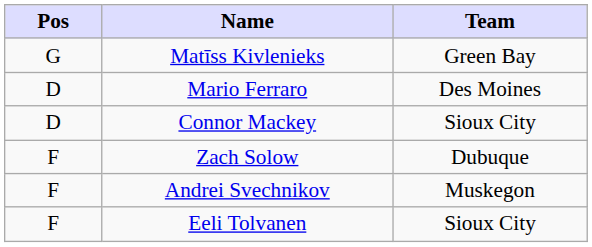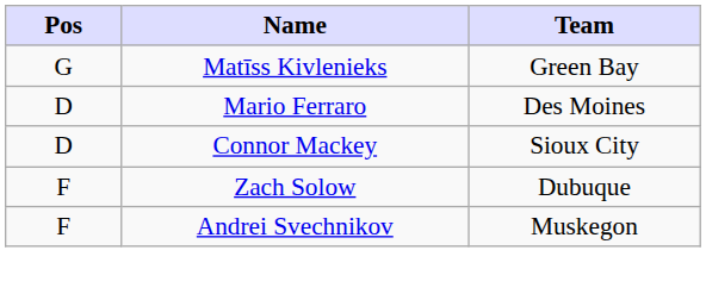 <table class="wikitable" style="text-align:center">
 <tr>
 <th style="background:#ddf; width:10%;">Pos</th>
 <th style="background:#ddf; width:30%;">Name</th>
 <th style="background:#ddf; width:20%;">Team</th>
 </tr>
 <tr>
 <td>G</td>
 <td><a href='#'>Matīss Kivlenieks</a></td>
 <td>Green Bay</td>
 </tr>
 <tr>
 <td>D</td>
 <td><a href='#'>Mario Ferraro</a></td>
 <td>Des Moines</td>
 </tr>
 <tr>
 <td>D</td>
 <td><a href='#'>Connor Mackey</a></td>
 <td>Sioux City</td>
 </tr>
 <tr>
 <td>F</td>
 <td><a href='#'>Zach Solow</a></td>
 <td>Dubuque</td>
 </tr>
 <tr>
 <td>F</td>
 <td><a href='#'>Andrei Svechnikov</a></td>
 <td>Muskegon</td>
 </tr>
-<tr>
-<td>F</td>
-<td><a href='#'>Eeli Tolvanen</a></td>
-<td>Sioux City</td>
-</tr>
 </table>
